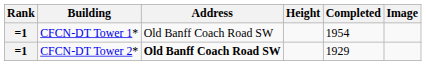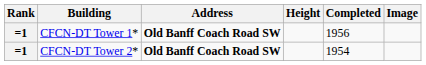 <table class= "wikitable sortable">
 <tr>
 <th>Rank</th>
 <th>Building</th>
 <th>Address</th>
 <th>Height</th>
 <th>Completed</th>
 <th>Image</th>
 </tr>
 <tr>
 <th>=1</th>
 <td><a href='#'>CFCN-DT Tower 1</a>*</td>
-<td>Old Banff Coach Road SW</td>
+<td><strong>Old Banff Coach Road SW</strong></td>
 <td></td>
-<td>1954</td>
+<td>1956</td>
 <td></td>
 </tr>
 <tr>
 <th>=1</th>
 <td><a href='#'>CFCN-DT Tower 2</a>*</td>
 <td><strong>Old Banff Coach Road SW</strong></td>
 <td></td>
-<td>1929</td>
+<td>1954</td>
 <td> </td>
 </tr>
 </table>
